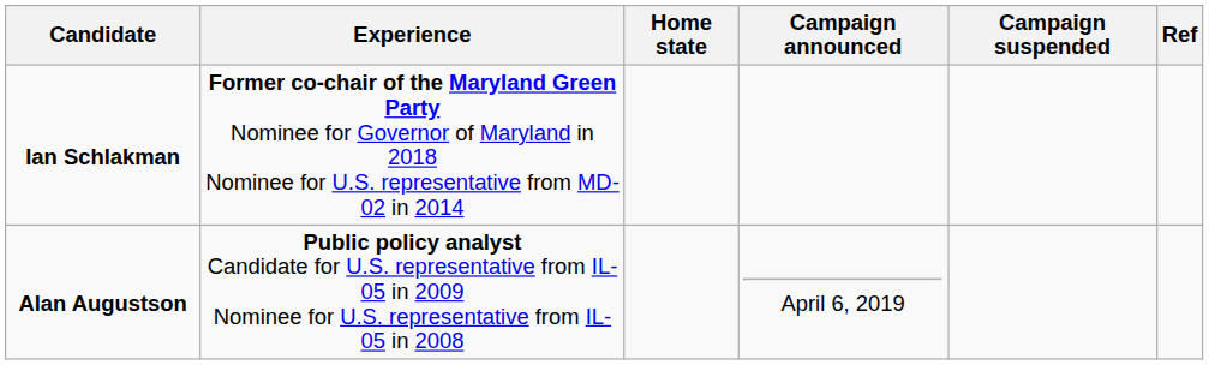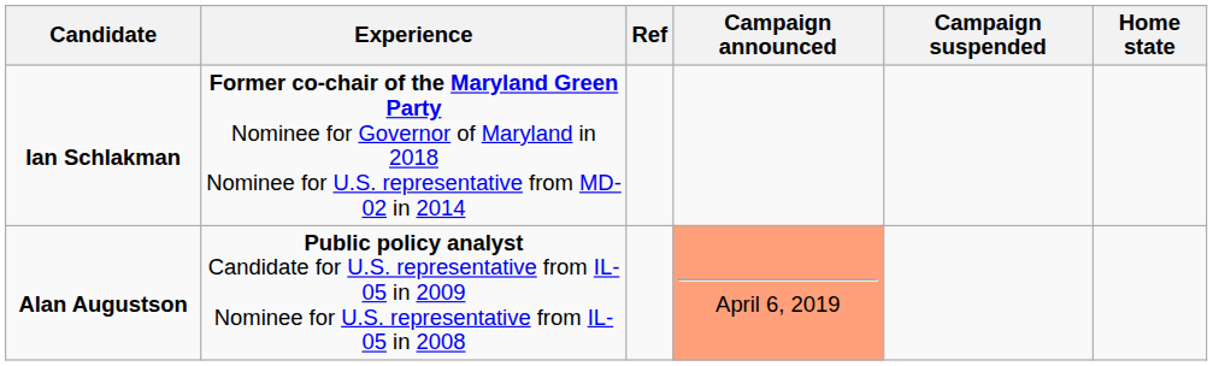 <table class="wikitable sortable" style="text-align:center">
 <tr>
 <th style="padding:10px; width:120px; ">Candidate</th>
 <th style="width:300px;"  class="unsortable">Experience</th>
-<th>Home state</th>
+<th class="unsortable">Ref</th>
 <th>Campaign announced</th>
 <th>Campaign suspended</th>
-<th class="unsortable">Ref</th>
+<th>Home state</th>
 </tr>
 <tr>
 <td><br><strong>Ian Schlakman</strong></td>
 <td><strong>Former co-chair of the <a href='#'>Maryland Green Party</a></strong><br>Nominee for <a href='#'>Governor</a> of <a href='#'>Maryland</a> in <a href='#'>2018</a><br>Nominee for <a href='#'>U.S. representative</a> from <a href='#'>MD-02</a> in <a href='#'>2014</a></td>
 <td></td>
 <td></td>
 <td></td>
 <td></td>
 </tr>
 <tr>
 <td><br><strong>Alan Augustson</strong></td>
 <td><strong>Public policy analyst</strong><br>Candidate for <a href='#'>U.S. representative</a> from <a href='#'>IL-05</a> in <a href='#'>2009</a><br>Nominee for <a href='#'>U.S. representative</a> from <a href='#'>IL-05</a> in <a href='#'>2008</a></td>
 <td></td>
-<td><hr>April 6, 2019</td>
+<td style="background: lightsalmon;"><hr>April 6, 2019</td>
 <td><br></td>
 <td></td>
 </tr>
 </table>
